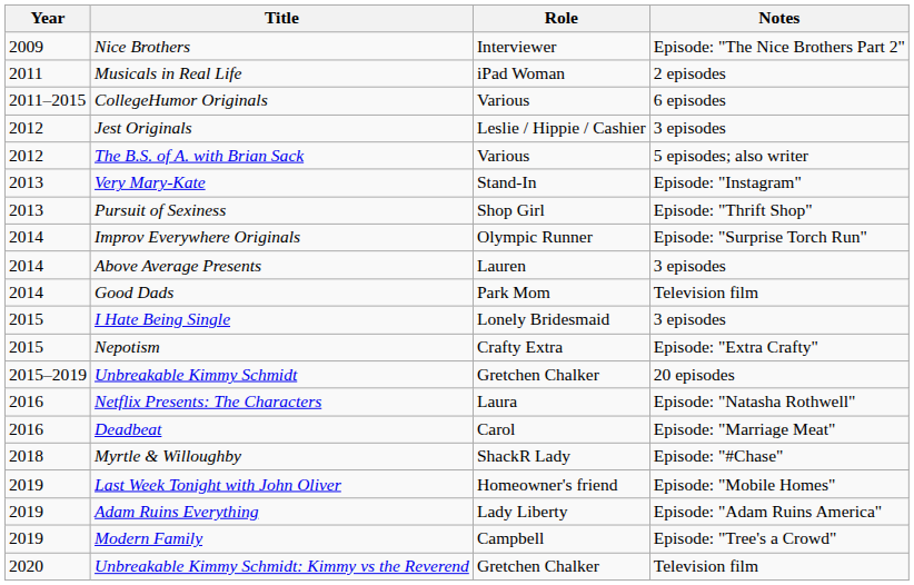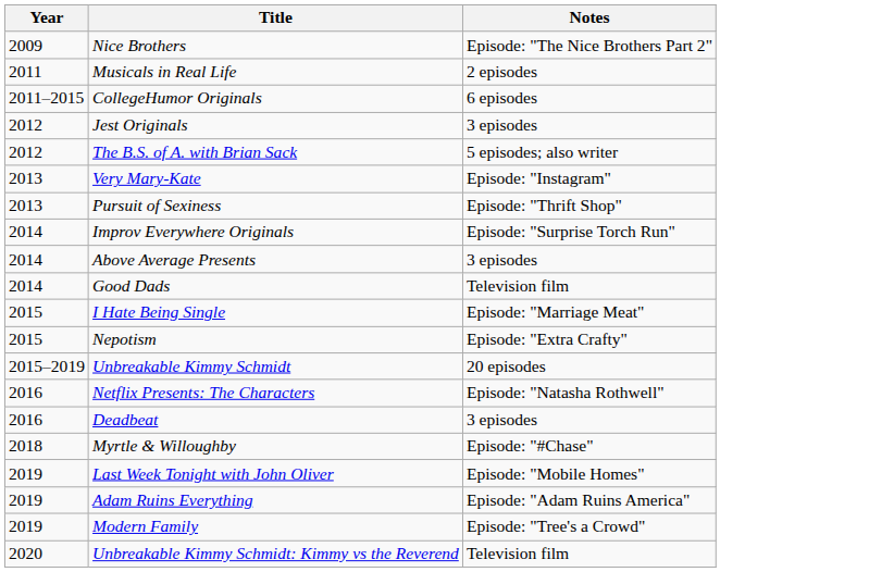 <table class="wikitable sortable">
 <tr>
 <th>Year</th>
 <th>Title</th>
-<th>Role</th>
 <th>Notes</th>
 </tr>
 <tr>
 <td>2009</td>
 <td><em>Nice Brothers</em></td>
-<td>Interviewer</td>
 <td>Episode: "The Nice Brothers Part 2"</td>
 </tr>
 <tr>
 <td>2011</td>
 <td><em>Musicals in Real Life</em></td>
-<td>iPad Woman</td>
 <td>2 episodes</td>
 </tr>
 <tr>
 <td>2011–2015</td>
 <td><em>CollegeHumor Originals</em></td>
-<td>Various</td>
 <td>6 episodes</td>
 </tr>
 <tr>
 <td>2012</td>
 <td><em>Jest Originals</em></td>
-<td>Leslie / Hippie / Cashier</td>
 <td>3 episodes</td>
 </tr>
 <tr>
 <td>2012</td>
 <td><em><a href='#'>The B.S. of A. with Brian Sack</a></em></td>
-<td>Various</td>
 <td>5 episodes; also writer</td>
 </tr>
 <tr>
 <td>2013</td>
 <td><em><a href='#'>Very Mary-Kate</a></em></td>
-<td>Stand-In</td>
 <td>Episode: "Instagram"</td>
 </tr>
 <tr>
 <td>2013</td>
 <td><em>Pursuit of Sexiness</em></td>
-<td>Shop Girl</td>
 <td>Episode: "Thrift Shop"</td>
 </tr>
 <tr>
 <td>2014</td>
 <td><em>Improv Everywhere Originals</em></td>
-<td>Olympic Runner</td>
 <td>Episode: "Surprise Torch Run"</td>
 </tr>
 <tr>
 <td>2014</td>
 <td><em>Above Average Presents</em></td>
-<td>Lauren</td>
 <td>3 episodes</td>
 </tr>
 <tr>
 <td>2014</td>
 <td><em>Good Dads</em></td>
-<td>Park Mom</td>
 <td>Television film</td>
 </tr>
 <tr>
 <td>2015</td>
 <td><em><a href='#'>I Hate Being Single</a></em></td>
-<td>Lonely Bridesmaid</td>
-<td>3 episodes</td>
+<td>Episode: "Marriage Meat"</td>
 </tr>
 <tr>
 <td>2015</td>
 <td><em>Nepotism</em></td>
-<td>Crafty Extra</td>
 <td>Episode: "Extra Crafty"</td>
 </tr>
 <tr>
 <td>2015–2019</td>
 <td><em><a href='#'>Unbreakable Kimmy Schmidt</a></em></td>
-<td>Gretchen Chalker</td>
 <td>20 episodes</td>
 </tr>
 <tr>
 <td>2016</td>
 <td><em><a href='#'>Netflix Presents: The Characters</a></em></td>
-<td>Laura</td>
 <td>Episode: "Natasha Rothwell"</td>
 </tr>
 <tr>
 <td>2016</td>
 <td><a href='#'><em>Deadbeat</em></a></td>
-<td>Carol</td>
-<td>Episode: "Marriage Meat"</td>
+<td>3 episodes</td>
 </tr>
 <tr>
 <td>2018</td>
 <td><em>Myrtle & Willoughby</em></td>
-<td>ShackR Lady</td>
 <td>Episode: "#Chase"</td>
 </tr>
 <tr>
 <td>2019</td>
 <td><em><a href='#'>Last Week Tonight with John Oliver</a></em></td>
-<td>Homeowner's friend</td>
 <td>Episode: "Mobile Homes"</td>
 </tr>
 <tr>
 <td>2019</td>
 <td><em><a href='#'>Adam Ruins Everything</a></em></td>
-<td>Lady Liberty</td>
 <td>Episode: "Adam Ruins America"</td>
 </tr>
 <tr>
 <td>2019</td>
 <td><em><a href='#'>Modern Family</a></em></td>
-<td>Campbell</td>
 <td>Episode: "Tree's a Crowd"</td>
 </tr>
 <tr>
 <td>2020</td>
 <td><em><a href='#'>Unbreakable Kimmy Schmidt: Kimmy vs the Reverend</a></em></td>
-<td>Gretchen Chalker</td>
 <td>Television film</td>
 </tr>
 </table>
